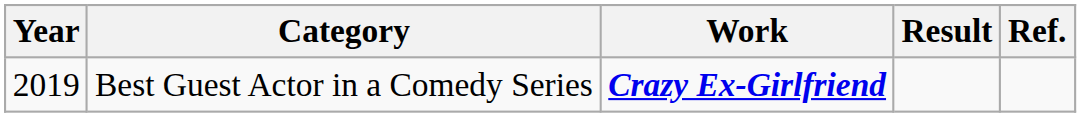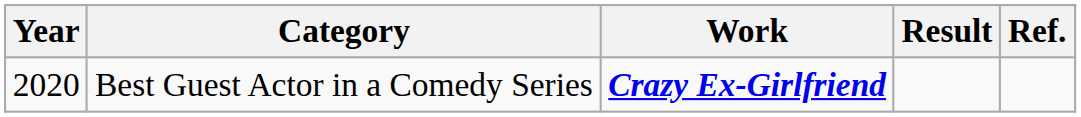 <table class="wikitable">
 <tr>
 <th>Year</th>
 <th>Category</th>
 <th>Work</th>
 <th>Result</th>
 <th>Ref.</th>
 </tr>
 <tr>
-<td>2019</td>
+<td>2020</td>
 <td>Best Guest Actor in a Comedy Series</td>
 <td><strong><em><a href='#'>Crazy Ex-Girlfriend</a></em></strong></td>
 <td></td>
 <td align="center"></td>
 </tr>
 </table>
